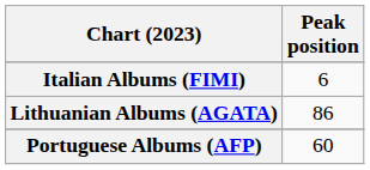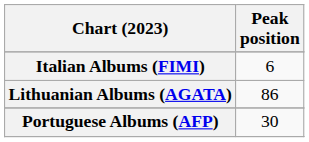 <table class="wikitable sortable plainrowheaders" style="text-align:center">
 <tr>
 <th scope="col">Chart (2023)</th>
 <th scope="col">Peak<br>position</th>
 </tr>
 <tr>
 </tr>
 <tr>
 </tr>
 <tr>
 </tr>
 <tr>
 </tr>
 <tr>
 </tr>
 <tr>
 </tr>
 <tr>
 </tr>
 <tr>
 </tr>
 <tr>
 <th scope="row">Italian Albums (<a href='#'>FIMI</a>)</th>
 <td>6</td>
 </tr>
 <tr>
 <th scope="row">Lithuanian Albums (<a href='#'>AGATA</a>)</th>
 <td>86</td>
 </tr>
 <tr>
 </tr>
 <tr>
 <th scope="row">Portuguese Albums (<a href='#'>AFP</a>)</th>
-<td>60</td>
+<td>30</td>
 </tr>
 <tr>
 </tr>
 <tr>
 </tr>
 <tr>
 </tr>
 <tr>
 </tr>
 <tr>
 </tr>
 <tr>
 </tr>
 <tr>
 </tr>
 </table>
